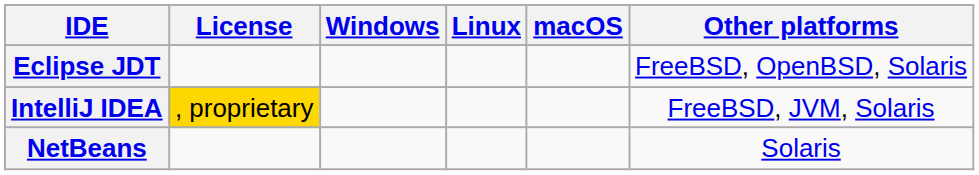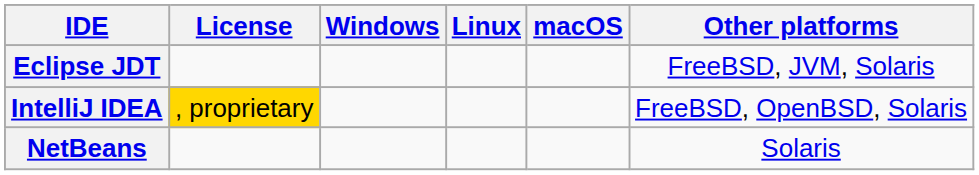 <table class="wikitable sortable sort-under" style="font-size: 85%; text-align: center; width: auto;">
 <tr>
 <th><a href='#'>IDE</a></th>
 <th><a href='#'>License</a></th>
 <th><a href='#'>Windows</a></th>
 <th><a href='#'>Linux</a></th>
 <th><a href='#'>macOS</a></th>
 <th><a href='#'>Other platforms</a></th>
 </tr>
 <tr>
 <th><a href='#'>Eclipse JDT</a></th>
 <td></td>
 <td></td>
 <td></td>
 <td></td>
-<td><a href='#'>FreeBSD</a>, <a href='#'>OpenBSD</a>, <a href='#'>Solaris</a></td>
+<td><a href='#'>FreeBSD</a>, <a href='#'>JVM</a>, <a href='#'>Solaris</a></td>
 </tr>
 <tr>
 <th><a href='#'>IntelliJ IDEA</a></th>
 <td style="background: gold;">, proprietary</td>
 <td></td>
 <td></td>
 <td></td>
-<td><a href='#'>FreeBSD</a>, <a href='#'>JVM</a>, <a href='#'>Solaris</a></td>
+<td><a href='#'>FreeBSD</a>, <a href='#'>OpenBSD</a>, <a href='#'>Solaris</a></td>
 </tr>
 <tr>
 <th><a href='#'>NetBeans</a></th>
 <td></td>
 <td></td>
 <td></td>
 <td></td>
 <td><a href='#'>Solaris</a></td>
 </tr>
 </table>
